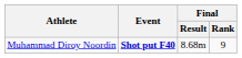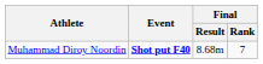 <table class=wikitable style="font-size:90%">
 <tr>
 <th rowspan="2">Athlete</th>
 <th rowspan="2">Event</th>
 <th colspan="2">Final</th>
 </tr>
 <tr>
 <th>Result</th>
 <th>Rank</th>
 </tr>
 <tr align=center>
 <td align=left><a href='#'>Muhammad Diroy Noordin</a></td>
 <td align=left><strong><a href='#'>Shot put F40</a></strong></td>
 <td>8.68m</td>
-<td>9</td>
+<td>7</td>
 </tr>
 </table>
